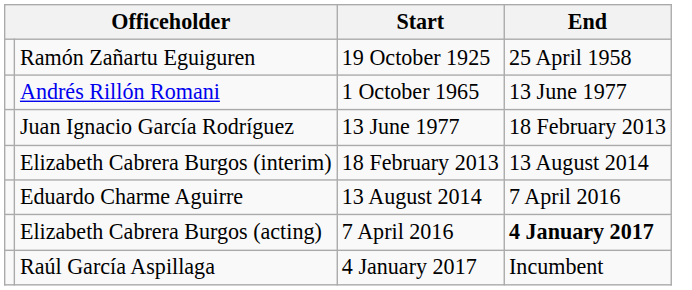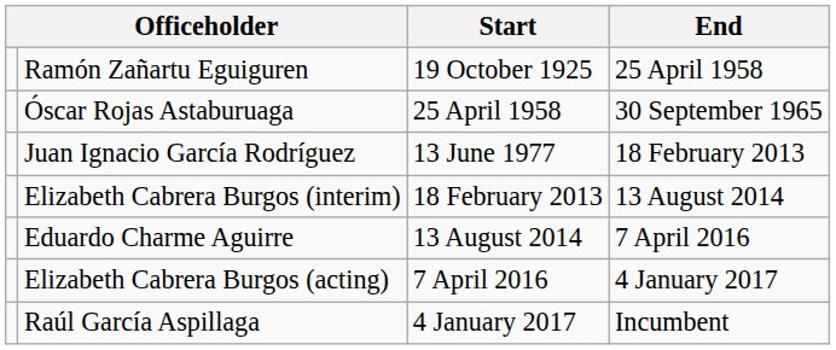 <table class="wikitable">
 <tr>
 <th colspan=2>Officeholder</th>
 <th>Start</th>
 <th>End</th>
 </tr>
 <tr>
 <td></td>
 <td>Ramón Zañartu Eguiguren</td>
 <td>19 October 1925</td>
 <td>25 April 1958</td>
 </tr>
 <tr>
 <td></td>
-<td><a href='#'>Andrés Rillón Romani</a></td>
-<td>1 October 1965</td>
-<td>13 June 1977</td>
+<td>Óscar Rojas Astaburuaga</td>
+<td>25 April 1958</td>
+<td>30 September 1965</td>
 </tr>
 <tr>
 <td></td>
 <td>Juan Ignacio García Rodríguez</td>
 <td>13 June 1977</td>
 <td>18 February 2013</td>
 </tr>
 <tr>
 <td></td>
 <td>Elizabeth Cabrera Burgos (interim)</td>
 <td>18 February 2013</td>
 <td>13 August 2014</td>
 </tr>
 <tr>
 <td></td>
 <td>Eduardo Charme Aguirre</td>
 <td>13 August 2014</td>
 <td>7 April 2016</td>
 </tr>
 <tr>
 <td></td>
 <td>Elizabeth Cabrera Burgos (acting)</td>
 <td>7 April 2016</td>
-<td><strong>4 January 2017</strong></td>
+<td>4 January 2017</td>
 </tr>
 <tr>
 <td></td>
 <td>Raúl García Aspillaga</td>
 <td>4 January 2017</td>
 <td>Incumbent</td>
 </tr>
 </table>
